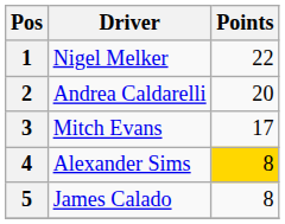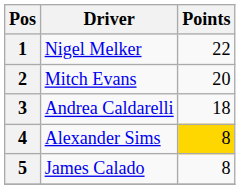 <table class="wikitable" style="font-size: 85%;">
 <tr>
 <th>Pos</th>
 <th>Driver</th>
 <th>Points</th>
 </tr>
 <tr>
 <th>1</th>
 <td> <a href='#'>Nigel Melker</a></td>
 <td align=right>22</td>
 </tr>
 <tr>
 <th>2</th>
-<td> <a href='#'>Andrea Caldarelli</a></td>
+<td> <a href='#'>Mitch Evans</a></td>
 <td align=right>20</td>
 </tr>
 <tr>
 <th>3</th>
-<td> <a href='#'>Mitch Evans</a></td>
-<td align=right>17</td>
+<td> <a href='#'>Andrea Caldarelli</a></td>
+<td align=right>18</td>
 </tr>
 <tr>
 <th>4</th>
 <td> <a href='#'>Alexander Sims</a></td>
 <td align=right style="background: gold;">8</td>
 </tr>
 <tr>
 <th>5</th>
 <td> <a href='#'>James Calado</a></td>
 <td align=right>8</td>
 </tr>
 <tr>
 </tr>
 </table>
